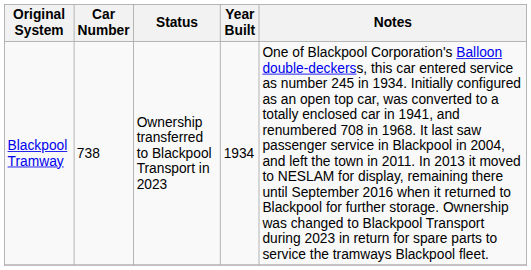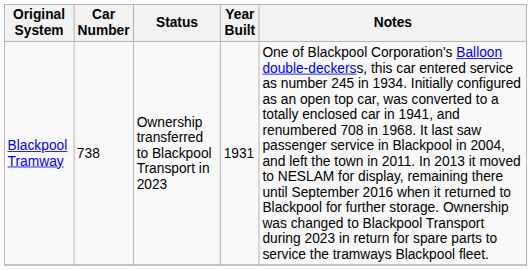 <table class="wikitable sortable">
 <tr ---------------------------------------------------------------------------------------------->
 <th>Original System</th>
 <th>Car Number</th>
 <th>Status</th>
 <th>Year Built</th>
 <th>Notes</th>
 </tr>
 <tr ---------------------------------------------------------------------------------------------->
 <td><a href='#'>Blackpool Tramway</a></td>
 <td>738</td>
 <td>Ownership transferred to Blackpool Transport in 2023</td>
-<td>1934</td>
+<td>1931</td>
 <td>One of Blackpool Corporation's <a href='#'>Balloon double-deckers</a>s, this car entered service as number 245 in 1934. Initially configured as an open top car, was converted to a totally enclosed car in 1941, and renumbered 708 in 1968. It last saw passenger service in Blackpool in 2004, and left the town in 2011. In 2013 it moved to NESLAM for display, remaining there until September 2016 when it returned to Blackpool for further storage. Ownership was changed to Blackpool Transport during 2023 in return for spare parts to service the tramways Blackpool fleet.</td>
 </tr>
 <tr ---------------------------------------------------------------------------------------------->
 </tr>
 </table>
